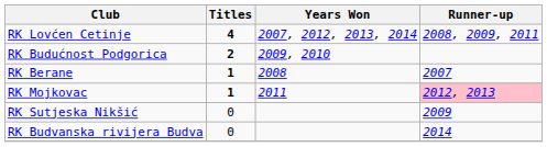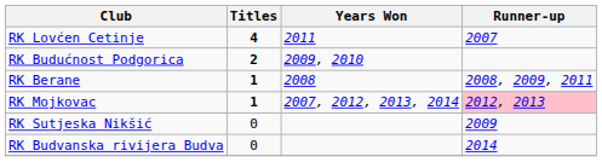 <table class="wikitable">
 <tr>
 <th>Club</th>
 <th>Titles</th>
 <th>Years Won</th>
 <th>Runner-up</th>
 </tr>
 <tr>
 <td><a href='#'>RK Lovćen Cetinje</a></td>
 <td style="text-align: center;"><strong>4</strong></td>
-<td><em><a href='#'>2007</a>, <a href='#'>2012</a>, <a href='#'>2013</a>, <a href='#'>2014</a></em></td>
-<td><em><a href='#'>2008</a>, <a href='#'>2009</a>, <a href='#'>2011</a></em></td>
+<td><em><a href='#'>2011</a></em></td>
+<td><em><a href='#'>2007</a></em></td>
 </tr>
 <tr>
 <td><a href='#'>RK Budućnost Podgorica</a></td>
 <td style="text-align: center;"><strong>2</strong></td>
 <td><em><a href='#'>2009</a>, <a href='#'>2010</a></em></td>
 <td></td>
 </tr>
 <tr>
 <td><a href='#'>RK Berane</a></td>
 <td style="text-align: center;"><strong>1</strong></td>
 <td><em><a href='#'>2008</a></em></td>
-<td><em><a href='#'>2007</a></em></td>
+<td><em><a href='#'>2008</a>, <a href='#'>2009</a>, <a href='#'>2011</a></em></td>
 </tr>
 <tr>
 <td><a href='#'>RK Mojkovac</a></td>
 <td style="text-align: center;"><strong>1</strong></td>
-<td><em><a href='#'>2011</a></em></td>
+<td><em><a href='#'>2007</a>, <a href='#'>2012</a>, <a href='#'>2013</a>, <a href='#'>2014</a></em></td>
 <td style="background: pink;"><em><a href='#'>2012</a>, <a href='#'>2013</a></em></td>
 </tr>
 <tr>
 <td><a href='#'>RK Sutjeska Nikšić</a></td>
 <td style="text-align: center;">0</td>
 <td></td>
 <td><em><a href='#'>2009</a></em></td>
 </tr>
 <tr>
 <td><a href='#'>RK Budvanska rivijera Budva</a></td>
 <td style="text-align: center;">0</td>
 <td></td>
 <td><em><a href='#'>2014</a></em></td>
 </tr>
 <tr>
 </tr>
 </table>
